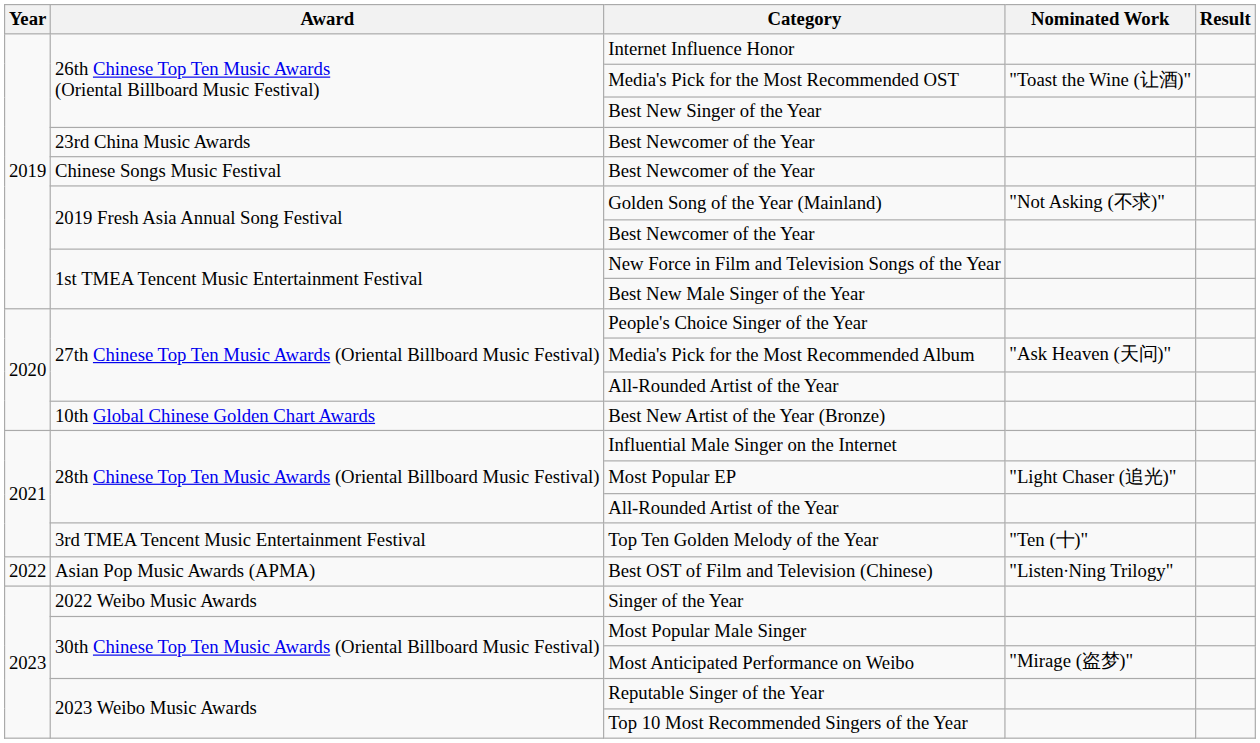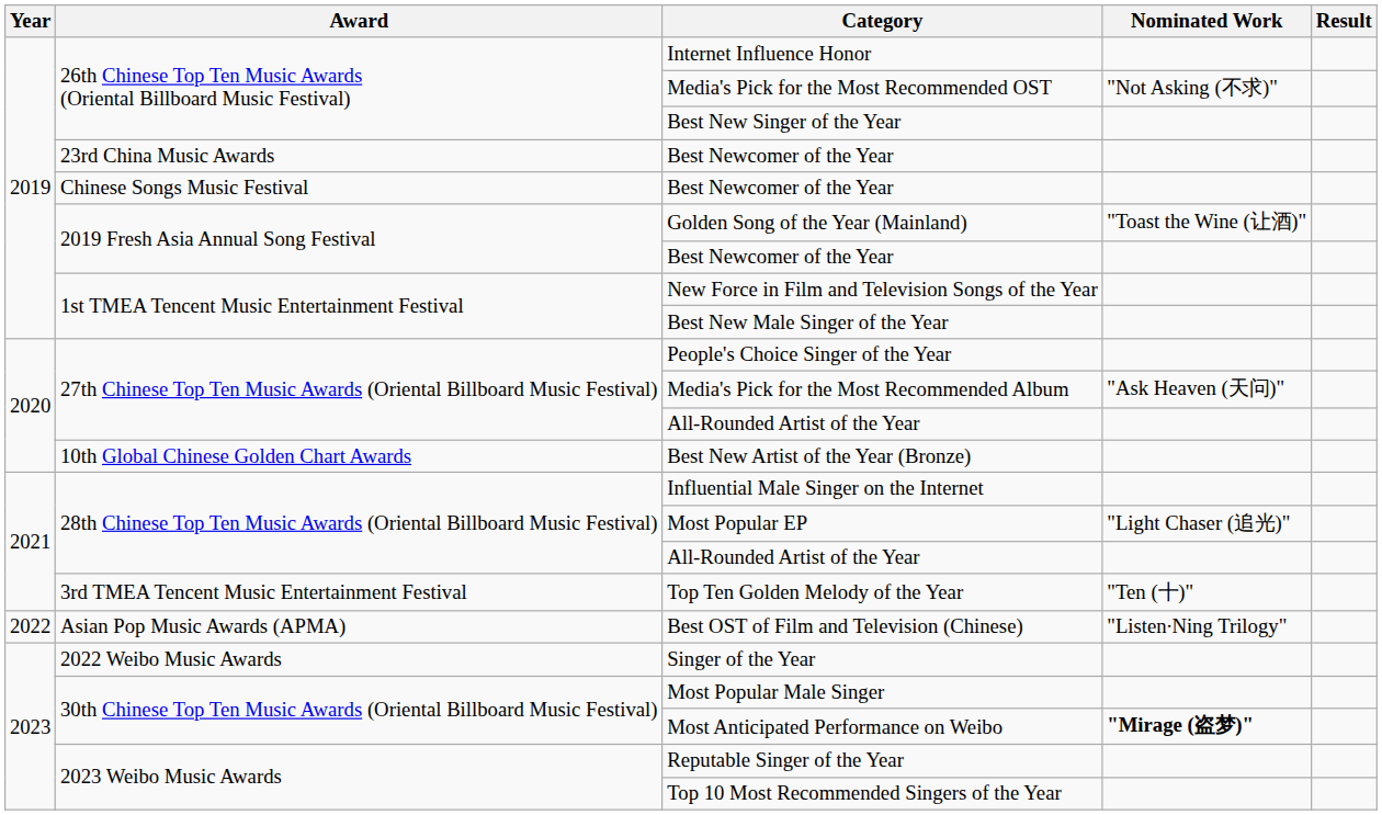 <table class="wikitable sortable">
 <tr>
 <th>Year</th>
 <th>Award</th>
 <th>Category</th>
 <th>Nominated Work</th>
 <th>Result</th>
 </tr>
 <tr>
 <td rowspan="9">2019</td>
 <td rowspan="3">26th <a href='#'>Chinese Top Ten Music Awards</a><br>(Oriental Billboard Music Festival)</td>
 <td>Internet Influence Honor</td>
 <td></td>
 <td></td>
 </tr>
 <tr>
 <td>Media's Pick for the Most Recommended OST</td>
-<td>"Toast the Wine (让酒)"</td>
+<td>"Not Asking (不求)"</td>
 <td></td>
 </tr>
 <tr>
 <td>Best New Singer of the Year</td>
 <td></td>
 <td></td>
 </tr>
 <tr>
 <td>23rd China Music Awards</td>
 <td>Best Newcomer of the Year</td>
 <td></td>
 <td></td>
 </tr>
 <tr>
 <td>Chinese Songs Music Festival</td>
 <td>Best Newcomer of the Year</td>
 <td></td>
 <td></td>
 </tr>
 <tr>
 <td rowspan="2">2019 Fresh Asia Annual Song Festival</td>
 <td>Golden Song of the Year (Mainland)</td>
-<td>"Not Asking (不求)"</td>
+<td>"Toast the Wine (让酒)"</td>
 <td></td>
 </tr>
 <tr>
 <td>Best Newcomer of the Year</td>
 <td></td>
 <td></td>
 </tr>
 <tr>
 <td rowspan="2">1st TMEA Tencent Music Entertainment Festival</td>
 <td>New Force in Film and Television Songs of the Year</td>
 <td></td>
 <td></td>
 </tr>
 <tr>
 <td>Best New Male Singer of the Year</td>
 <td></td>
 <td></td>
 </tr>
 <tr>
 <td rowspan="4">2020</td>
 <td rowspan="3">27th <a href='#'>Chinese Top Ten Music Awards</a> (Oriental Billboard Music Festival)</td>
 <td>People's Choice Singer of the Year</td>
 <td></td>
 <td></td>
 </tr>
 <tr>
 <td>Media's Pick for the Most Recommended Album</td>
 <td>"Ask Heaven (天问)"</td>
 <td></td>
 </tr>
 <tr>
 <td>All-Rounded Artist of the Year</td>
 <td></td>
 <td></td>
 </tr>
 <tr>
 <td>10th <a href='#'>Global Chinese Golden Chart Awards</a></td>
 <td>Best New Artist of the Year (Bronze)</td>
 <td></td>
 <td></td>
 </tr>
 <tr>
 <td rowspan="4">2021</td>
 <td rowspan="3">28th <a href='#'>Chinese Top Ten Music Awards</a> (Oriental Billboard Music Festival)</td>
 <td>Influential Male Singer on the Internet</td>
 <td></td>
 <td></td>
 </tr>
 <tr>
 <td>Most Popular EP</td>
 <td>"Light Chaser (追光)"</td>
 <td></td>
 </tr>
 <tr>
 <td>All-Rounded Artist of the Year</td>
 <td></td>
 <td></td>
 </tr>
 <tr>
 <td>3rd TMEA Tencent Music Entertainment Festival</td>
 <td>Top Ten Golden Melody of the Year</td>
 <td>"Ten (十)"</td>
 <td></td>
 </tr>
 <tr>
 <td>2022</td>
 <td>Asian Pop Music Awards (APMA)</td>
 <td>Best OST of Film and Television (Chinese)</td>
 <td>"Listen∙Ning Trilogy"</td>
 <td></td>
 </tr>
 <tr>
 <td rowspan="5">2023</td>
 <td>2022 Weibo Music Awards</td>
 <td>Singer of the Year</td>
 <td></td>
 <td></td>
 </tr>
 <tr>
 <td rowspan="2">30th <a href='#'>Chinese Top Ten Music Awards</a> (Oriental Billboard Music Festival)</td>
 <td>Most Popular Male Singer</td>
 <td></td>
 <td></td>
 </tr>
 <tr>
 <td>Most Anticipated Performance on Weibo</td>
-<td>"Mirage (盗梦)"</td>
+<td><strong>"Mirage (盗梦)"</strong></td>
 <td></td>
 </tr>
 <tr>
 <td rowspan="2">2023 Weibo Music Awards</td>
 <td>Reputable Singer of the Year</td>
 <td></td>
 <td></td>
 </tr>
 <tr>
 <td>Top 10 Most Recommended Singers of the Year</td>
 <td></td>
 <td></td>
 </tr>
 </table>
